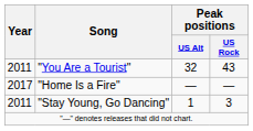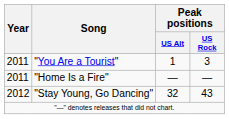 <table class="wikitable">
 <tr>
 <th rowspan="2">Year</th>
 <th rowspan="2">Song</th>
 <th colspan="2">Peak positions</th>
 </tr>
 <tr>
 <th style="width:4em;font-size:75%"><a href='#'>US Alt</a><br></th>
 <th style="width:4em;font-size:75%"><a href='#'>US Rock</a><br></th>
 </tr>
 <tr>
 <td>2011</td>
 <td>"<a href='#'>You Are a Tourist</a>"</td>
-<td align="center">32</td>
-<td align="center">43</td>
+<td align="center">1</td>
+<td align="center">3</td>
 </tr>
 <tr>
-<td>2017</td>
+<td>2011</td>
 <td>"Home Is a Fire"</td>
 <td align="center">—</td>
 <td align="center">—</td>
 </tr>
 <tr>
-<td>2011</td>
+<td>2012</td>
 <td>"Stay Young, Go Dancing"</td>
-<td align="center">1</td>
-<td align="center">3</td>
+<td align="center">32</td>
+<td align="center">43</td>
 </tr>
 <tr>
 <td align="center" colspan="13" style="font-size: 8pt">"—" denotes releases that did not chart.</td>
 </tr>
 </table>
